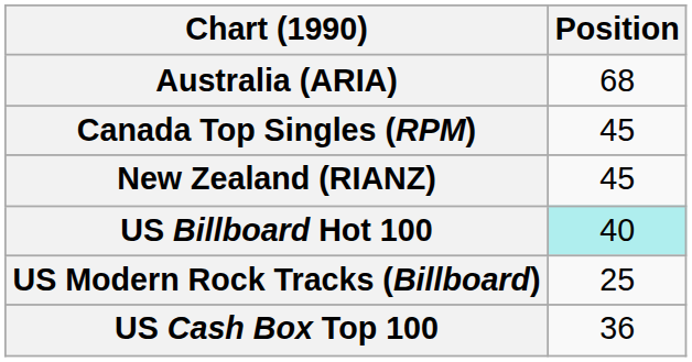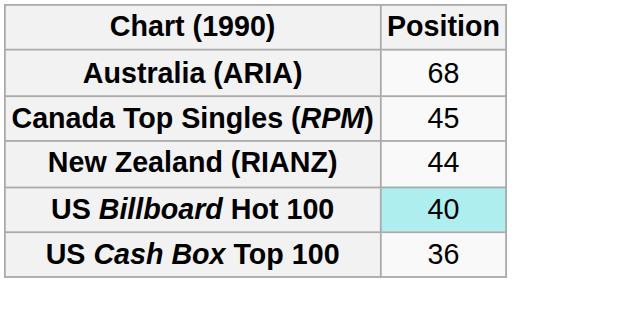 <table class="wikitable sortable plainrowheaders" style="text-align:center">
 <tr>
 <th>Chart (1990)</th>
 <th>Position</th>
 </tr>
 <tr>
 <th scope="row">Australia (ARIA)</th>
 <td>68</td>
 </tr>
 <tr>
 <th scope="row">Canada Top Singles (<em>RPM</em>)</th>
 <td>45</td>
 </tr>
 <tr>
 <th scope="row">New Zealand (RIANZ)</th>
-<td>45</td>
+<td>44</td>
 </tr>
 <tr>
 <th scope="row">US <em>Billboard</em> Hot 100</th>
 <td style="background: paleturquoise;">40</td>
 </tr>
 <tr>
-<th scope="row">US Modern Rock Tracks (<em>Billboard</em>)</th>
-<td>25</td>
-</tr>
-<tr>
 <th scope="row">US <em>Cash Box</em> Top 100</th>
 <td>36</td>
 </tr>
 </table>
